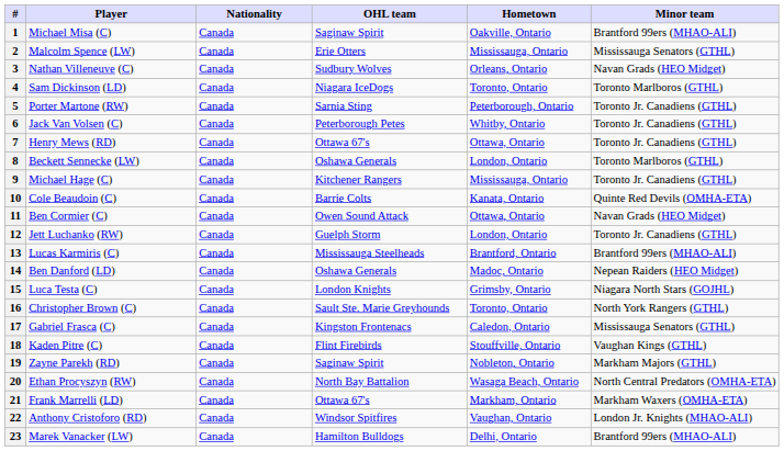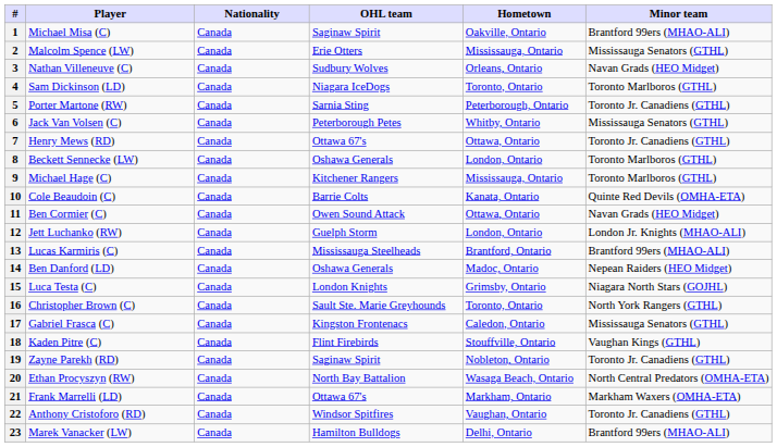 <table class="wikitable">
 <tr>
 <th style="background:#ddf; width:2.75%;">#</th>
 <th style="background:#ddf; width:22.0%;">Player</th>
 <th style="background:#ddf; width:15.0%;">Nationality</th>
 <th style="background:#ddf; width:20.0%;">OHL team</th>
 <th style="background:#ddf; width:16.0%;">Hometown</th>
 <th style="background:#ddf; width:100.0%;">Minor team</th>
 </tr>
 <tr>
 <th>1</th>
 <td><a href='#'>Michael Misa</a> (<a href='#'>C</a>)</td>
 <td> <a href='#'>Canada</a></td>
 <td><a href='#'>Saginaw Spirit</a></td>
 <td><a href='#'>Oakville, Ontario</a></td>
 <td>Brantford 99ers (<a href='#'>MHAO-ALI</a>)</td>
 </tr>
 <tr>
 <th>2</th>
 <td><a href='#'>Malcolm Spence</a> (<a href='#'>LW</a>)</td>
 <td> <a href='#'>Canada</a></td>
 <td><a href='#'>Erie Otters</a></td>
 <td><a href='#'>Mississauga, Ontario</a></td>
 <td>Mississauga Senators (<a href='#'>GTHL</a>)</td>
 </tr>
 <tr>
 <th>3</th>
 <td><a href='#'>Nathan Villeneuve</a> (<a href='#'>C</a>)</td>
 <td> <a href='#'>Canada</a></td>
 <td><a href='#'>Sudbury Wolves</a></td>
 <td><a href='#'>Orleans, Ontario</a></td>
 <td>Navan Grads (<a href='#'>HEO Midget</a>)</td>
 </tr>
 <tr>
 <th>4</th>
 <td><a href='#'>Sam Dickinson</a> (<a href='#'>LD</a>)</td>
 <td> <a href='#'>Canada</a></td>
 <td><a href='#'>Niagara IceDogs</a></td>
 <td><a href='#'>Toronto, Ontario</a></td>
 <td>Toronto Marlboros (<a href='#'>GTHL</a>)</td>
 </tr>
 <tr>
 <th>5</th>
 <td><a href='#'>Porter Martone</a> (<a href='#'>RW</a>)</td>
 <td> <a href='#'>Canada</a></td>
 <td><a href='#'>Sarnia Sting</a></td>
 <td><a href='#'>Peterborough, Ontario</a></td>
 <td>Toronto Jr. Canadiens (<a href='#'>GTHL</a>)</td>
 </tr>
 <tr>
 <th>6</th>
 <td><a href='#'>Jack Van Volsen</a> (<a href='#'>C</a>)</td>
 <td> <a href='#'>Canada</a></td>
 <td><a href='#'>Peterborough Petes</a></td>
 <td><a href='#'>Whitby, Ontario</a></td>
-<td>Toronto Jr. Canadiens (<a href='#'>GTHL</a>)</td>
+<td>Mississauga Senators (<a href='#'>GTHL</a>)</td>
 </tr>
 <tr>
 <th>7</th>
 <td><a href='#'>Henry Mews</a> (<a href='#'>RD</a>)</td>
 <td> <a href='#'>Canada</a></td>
 <td><a href='#'>Ottawa 67's</a></td>
 <td><a href='#'>Ottawa, Ontario</a></td>
 <td>Toronto Jr. Canadiens (<a href='#'>GTHL</a>)</td>
 </tr>
 <tr>
 <th>8</th>
 <td><a href='#'>Beckett Sennecke</a> (<a href='#'>LW</a>)</td>
 <td> <a href='#'>Canada</a></td>
 <td><a href='#'>Oshawa Generals</a></td>
 <td><a href='#'>London, Ontario</a></td>
 <td>Toronto Marlboros (<a href='#'>GTHL</a>)</td>
 </tr>
 <tr>
 <th>9</th>
 <td><a href='#'>Michael Hage</a> (<a href='#'>C</a>)</td>
 <td> <a href='#'>Canada</a></td>
 <td><a href='#'>Kitchener Rangers</a></td>
 <td><a href='#'>Mississauga, Ontario</a></td>
-<td>Toronto Jr. Canadiens (<a href='#'>GTHL</a>)</td>
+<td>Toronto Marlboros (<a href='#'>GTHL</a>)</td>
 </tr>
 <tr>
 <th>10</th>
 <td><a href='#'>Cole Beaudoin</a> (<a href='#'>C</a>)</td>
 <td> <a href='#'>Canada</a></td>
 <td><a href='#'>Barrie Colts</a></td>
 <td><a href='#'>Kanata, Ontario</a></td>
 <td>Quinte Red Devils (<a href='#'>OMHA-ETA</a>)</td>
 </tr>
 <tr>
 <th>11</th>
 <td><a href='#'>Ben Cormier</a> (<a href='#'>C</a>)</td>
 <td> <a href='#'>Canada</a></td>
 <td><a href='#'>Owen Sound Attack</a></td>
 <td><a href='#'>Ottawa, Ontario</a></td>
 <td>Navan Grads (<a href='#'>HEO Midget</a>)</td>
 </tr>
 <tr>
 <th>12</th>
 <td><a href='#'>Jett Luchanko</a> (<a href='#'>RW</a>)</td>
 <td> <a href='#'>Canada</a></td>
 <td><a href='#'>Guelph Storm</a></td>
 <td><a href='#'>London, Ontario</a></td>
-<td>Toronto Jr. Canadiens (<a href='#'>GTHL</a>)</td>
+<td>London Jr. Knights (<a href='#'>MHAO-ALI</a>)</td>
 </tr>
 <tr>
 <th>13</th>
 <td><a href='#'>Lucas Karmiris</a> (<a href='#'>C</a>)</td>
 <td> <a href='#'>Canada</a></td>
 <td><a href='#'>Mississauga Steelheads</a></td>
 <td><a href='#'>Brantford, Ontario</a></td>
 <td>Brantford 99ers (<a href='#'>MHAO-ALI</a>)</td>
 </tr>
 <tr>
 <th>14</th>
 <td><a href='#'>Ben Danford</a> (<a href='#'>LD</a>)</td>
 <td> <a href='#'>Canada</a></td>
 <td><a href='#'>Oshawa Generals</a></td>
 <td><a href='#'>Madoc, Ontario</a></td>
 <td>Nepean Raiders (<a href='#'>HEO Midget</a>)</td>
 </tr>
 <tr>
 <th>15</th>
 <td><a href='#'>Luca Testa</a> (<a href='#'>C</a>)</td>
 <td> <a href='#'>Canada</a></td>
 <td><a href='#'>London Knights</a></td>
 <td><a href='#'>Grimsby, Ontario</a></td>
 <td>Niagara North Stars (<a href='#'>GOJHL</a>)</td>
 </tr>
 <tr>
 <th>16</th>
 <td><a href='#'>Christopher Brown</a> (<a href='#'>C</a>)</td>
 <td> <a href='#'>Canada</a></td>
 <td><a href='#'>Sault Ste. Marie Greyhounds</a></td>
 <td><a href='#'>Toronto, Ontario</a></td>
 <td>North York Rangers (<a href='#'>GTHL</a>)</td>
 </tr>
 <tr>
 <th>17</th>
 <td><a href='#'>Gabriel Frasca</a> (<a href='#'>C</a>)</td>
 <td> <a href='#'>Canada</a></td>
 <td><a href='#'>Kingston Frontenacs</a></td>
 <td><a href='#'>Caledon, Ontario</a></td>
 <td>Mississauga Senators (<a href='#'>GTHL</a>)</td>
 </tr>
 <tr>
 <th>18</th>
 <td><a href='#'>Kaden Pitre</a> (<a href='#'>C</a>)</td>
 <td> <a href='#'>Canada</a></td>
 <td><a href='#'>Flint Firebirds</a></td>
 <td><a href='#'>Stouffville, Ontario</a></td>
 <td>Vaughan Kings (<a href='#'>GTHL</a>)</td>
 </tr>
 <tr>
 <th>19</th>
 <td><a href='#'>Zayne Parekh</a> (<a href='#'>RD</a>)</td>
 <td> <a href='#'>Canada</a></td>
 <td><a href='#'>Saginaw Spirit</a></td>
 <td><a href='#'>Nobleton, Ontario</a></td>
-<td>Markham Majors (<a href='#'>GTHL</a>)</td>
+<td>Toronto Jr. Canadiens (<a href='#'>GTHL</a>)</td>
 </tr>
 <tr>
 <th>20</th>
 <td><a href='#'>Ethan Procyszyn</a> (<a href='#'>RW</a>)</td>
 <td> <a href='#'>Canada</a></td>
 <td><a href='#'>North Bay Battalion</a></td>
 <td><a href='#'>Wasaga Beach, Ontario</a></td>
 <td>North Central Predators (<a href='#'>OMHA-ETA</a>)</td>
 </tr>
 <tr>
 <th>21</th>
 <td><a href='#'>Frank Marrelli</a> (<a href='#'>LD</a>)</td>
 <td> <a href='#'>Canada</a></td>
 <td><a href='#'>Ottawa 67's</a></td>
 <td><a href='#'>Markham, Ontario</a></td>
 <td>Markham Waxers (<a href='#'>OMHA-ETA</a>)</td>
 </tr>
 <tr>
 <th>22</th>
 <td><a href='#'>Anthony Cristoforo</a> (<a href='#'>RD</a>)</td>
 <td> <a href='#'>Canada</a></td>
 <td><a href='#'>Windsor Spitfires</a></td>
 <td><a href='#'>Vaughan, Ontario</a></td>
-<td>London Jr. Knights (<a href='#'>MHAO-ALI</a>)</td>
+<td>Toronto Jr. Canadiens (<a href='#'>GTHL</a>)</td>
 </tr>
 <tr>
 <th>23</th>
 <td><a href='#'>Marek Vanacker</a> (<a href='#'>LW</a>)</td>
 <td> <a href='#'>Canada</a></td>
 <td><a href='#'>Hamilton Bulldogs</a></td>
 <td><a href='#'>Delhi, Ontario</a></td>
 <td>Brantford 99ers (<a href='#'>MHAO-ALI</a>)</td>
 </tr>
 </table>
